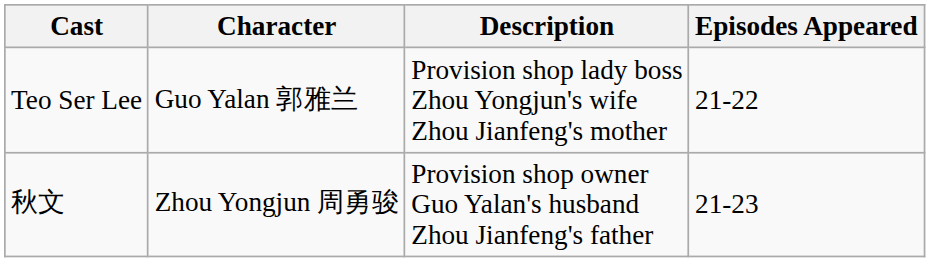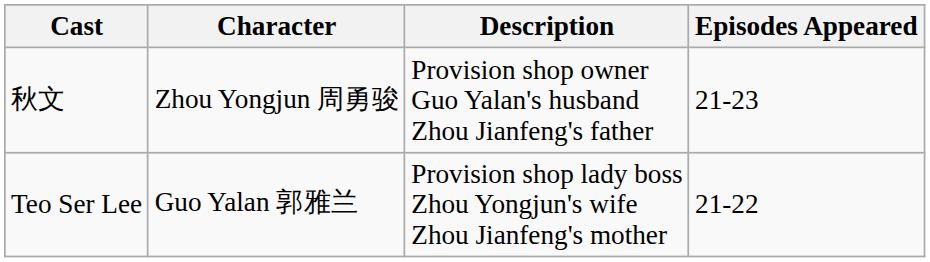 <table class="wikitable">
 <tr>
 <th>Cast</th>
 <th>Character</th>
 <th>Description</th>
 <th>Episodes Appeared</th>
 </tr>
 <tr>
+<td>秋文</td>
+<td>Zhou Yongjun 周勇骏</td>
+<td>Provision shop owner <br> Guo Yalan's husband <br> Zhou Jianfeng's father</td>
+<td>21-23</td>
+</tr>
+<tr>
 <td>Teo Ser Lee</td>
 <td>Guo Yalan 郭雅兰</td>
 <td>Provision shop lady boss <br> Zhou Yongjun's wife <br> Zhou Jianfeng's mother</td>
 <td>21-22</td>
 </tr>
-<tr>
-<td>秋文</td>
-<td>Zhou Yongjun 周勇骏</td>
-<td>Provision shop owner <br> Guo Yalan's husband <br> Zhou Jianfeng's father</td>
-<td>21-23</td>
-</tr>
 </table>
